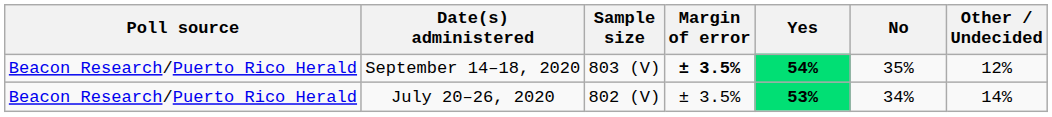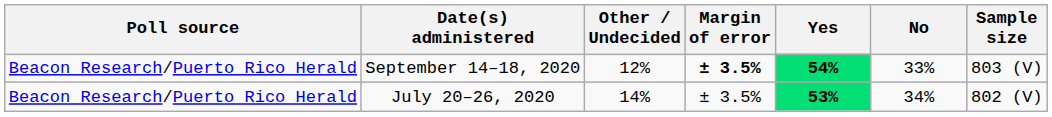 <table class="wikitable" style="font-size:90%;text-align:center;">
 <tr>
 <th>Poll source</th>
 <th>Date(s)<br>administered</th>
-<th>Sample<br>size</th>
+<th>Other /<br>Undecided</th>
 <th>Margin<br>of error</th>
 <th style="width:60px;">Yes</th>
 <th style="width:60px;">No</th>
-<th>Other /<br>Undecided</th>
+<th>Sample<br>size</th>
 </tr>
 <tr>
 <td><a href='#'>Beacon Research</a>/<a href='#'>Puerto Rico Herald</a></td>
 <td>September 14–18, 2020</td>
-<td>803 (V)</td>
+<td>12%</td>
 <td><strong>± 3.5%</strong></td>
 <td style="background: rgb(1, 223, 116);"><strong>54%</strong></td>
-<td>35%</td>
-<td>12%</td>
+<td>33%</td>
+<td>803 (V)</td>
 </tr>
 <tr>
 <td><a href='#'>Beacon Research</a>/<a href='#'>Puerto Rico Herald</a></td>
 <td>July 20–26, 2020</td>
-<td>802 (V)</td>
+<td>14%</td>
 <td>± 3.5%</td>
 <td style="background: rgb(1, 223, 116);"><strong>53%</strong></td>
 <td>34%</td>
-<td>14%</td>
+<td>802 (V)</td>
 </tr>
 </table>
